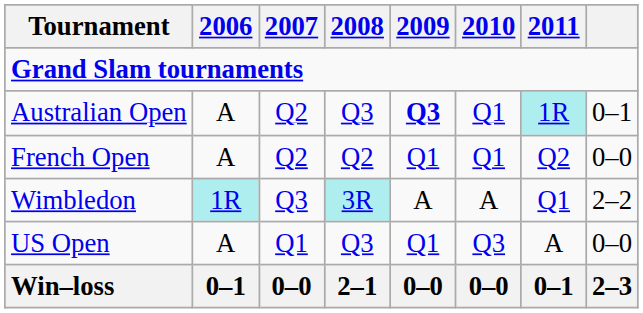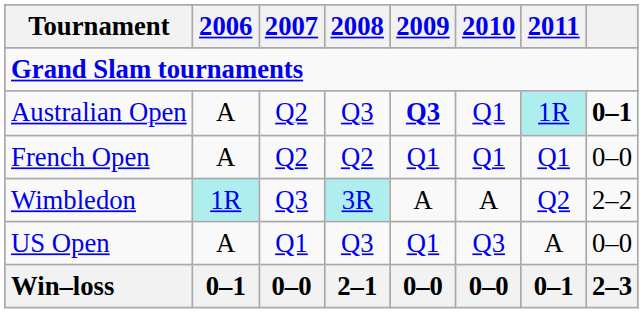 <table class=wikitable style=text-align:center;font-size:97%>
 <tr>
 <th>Tournament</th>
 <th><a href='#'>2006</a></th>
 <th><a href='#'>2007</a></th>
 <th><a href='#'>2008</a></th>
 <th><a href='#'>2009</a></th>
 <th><a href='#'>2010</a></th>
 <th><a href='#'>2011</a></th>
 <th></th>
 </tr>
 <tr>
 <td colspan=10 align=left><strong><a href='#'>Grand Slam tournaments</a></strong></td>
 </tr>
 <tr>
 <td align=left><a href='#'>Australian Open</a></td>
 <td>A</td>
 <td><a href='#'>Q2</a></td>
 <td><a href='#'>Q3</a></td>
 <td><strong><a href='#'>Q3</a></strong></td>
 <td><a href='#'>Q1</a></td>
 <td bgcolor=afeeee><a href='#'>1R</a></td>
-<td>0–1</td>
+<td><strong>0–1</strong></td>
 </tr>
 <tr>
 <td align=left><a href='#'>French Open</a></td>
 <td>A</td>
 <td><a href='#'>Q2</a></td>
 <td><a href='#'>Q2</a></td>
 <td><a href='#'>Q1</a></td>
 <td><a href='#'>Q1</a></td>
-<td><a href='#'>Q2</a></td>
+<td><a href='#'>Q1</a></td>
 <td>0–0</td>
 </tr>
 <tr>
 <td align=left><a href='#'>Wimbledon</a></td>
 <td bgcolor=afeeee><a href='#'>1R</a></td>
 <td><a href='#'>Q3</a></td>
 <td bgcolor=afeeee><a href='#'>3R</a></td>
 <td>A</td>
 <td>A</td>
-<td><a href='#'>Q1</a></td>
+<td><a href='#'>Q2</a></td>
 <td>2–2</td>
 </tr>
 <tr>
 <td align=left><a href='#'>US Open</a></td>
 <td>A</td>
 <td><a href='#'>Q1</a></td>
 <td><a href='#'>Q3</a></td>
 <td><a href='#'>Q1</a></td>
 <td><a href='#'>Q3</a></td>
 <td>A</td>
 <td>0–0</td>
 </tr>
 <tr>
 <th style=text-align:left>Win–loss</th>
 <th>0–1</th>
 <th>0–0</th>
 <th>2–1</th>
 <th>0–0</th>
 <th>0–0</th>
 <th>0–1</th>
 <th>2–3</th>
 </tr>
 </table>
